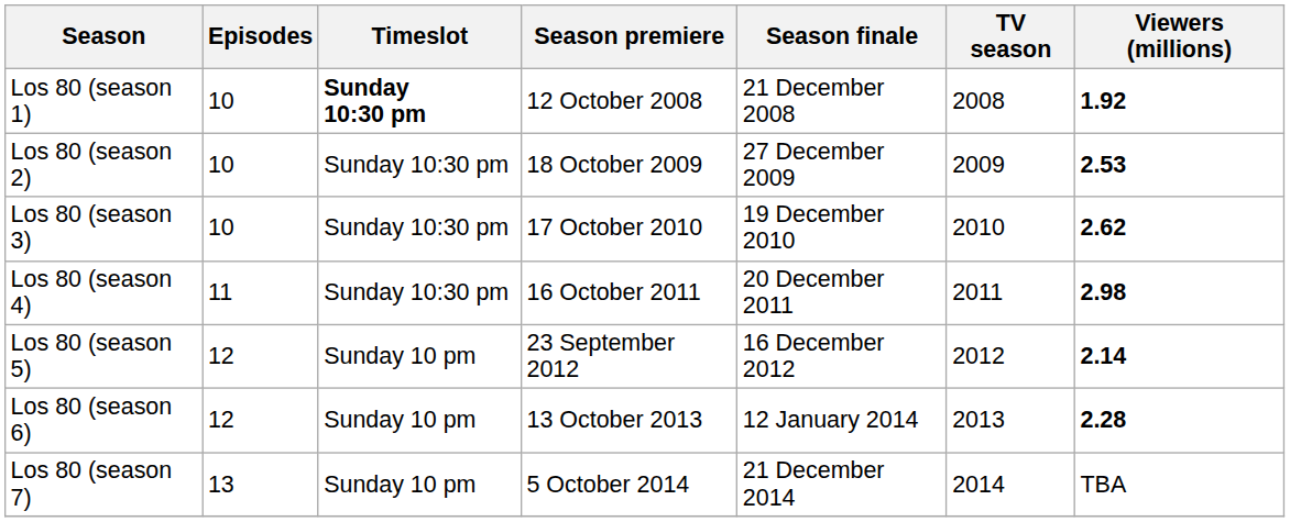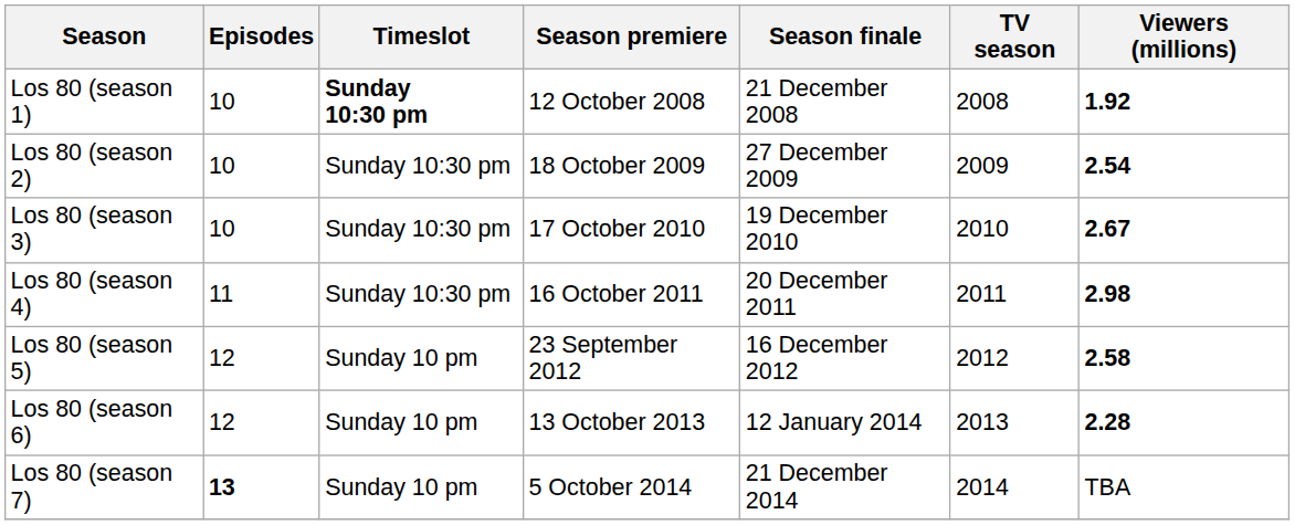 <table class="wikitable" style="background: #FFFFFF;">
 <tr>
 <th>Season</th>
 <th>Episodes</th>
 <th>Timeslot</th>
 <th>Season premiere</th>
 <th>Season finale</th>
 <th>TV season</th>
 <th>Viewers (millions)</th>
 </tr>
 <tr>
 <td>Los 80 (season 1)</td>
 <td>10</td>
 <td><strong>Sunday 10:30 pm</strong></td>
 <td>12 October 2008</td>
 <td>21 December 2008</td>
 <td>2008</td>
 <td><strong>1.92</strong></td>
 </tr>
 <tr>
 <td>Los 80 (season 2)</td>
 <td>10</td>
 <td>Sunday 10:30 pm</td>
 <td>18 October 2009</td>
 <td>27 December 2009</td>
 <td>2009</td>
-<td><strong>2.53</strong></td>
+<td><strong>2.54</strong></td>
 </tr>
 <tr>
 <td>Los 80 (season 3)</td>
 <td>10</td>
 <td>Sunday 10:30 pm</td>
 <td>17 October 2010</td>
 <td>19 December 2010</td>
 <td>2010</td>
-<td><strong>2.62</strong></td>
+<td><strong>2.67</strong></td>
 </tr>
 <tr>
 <td>Los 80 (season 4)</td>
 <td>11</td>
 <td>Sunday 10:30 pm</td>
 <td>16 October 2011</td>
 <td>20 December 2011</td>
 <td>2011</td>
 <td><strong>2.98</strong></td>
 </tr>
 <tr>
 <td>Los 80 (season 5)</td>
 <td>12</td>
 <td>Sunday 10 pm</td>
 <td>23 September 2012</td>
 <td>16 December 2012</td>
 <td>2012</td>
-<td><strong>2.14</strong></td>
+<td><strong>2.58</strong></td>
 </tr>
 <tr>
 <td>Los 80 (season 6)</td>
 <td>12</td>
 <td>Sunday 10 pm</td>
 <td>13 October 2013</td>
 <td>12 January 2014</td>
 <td>2013</td>
 <td><strong>2.28</strong></td>
 </tr>
 <tr>
 <td>Los 80 (season 7)</td>
-<td>13</td>
+<td><strong>13</strong></td>
 <td>Sunday 10 pm</td>
 <td>5 October 2014</td>
 <td>21 December 2014</td>
 <td>2014</td>
 <td>TBA</td>
 </tr>
 <tr>
 </tr>
 </table>
